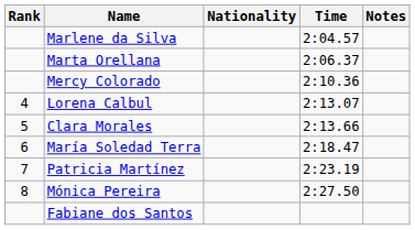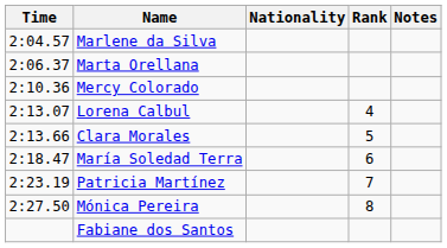 <table class="wikitable sortable" style="text-align:center">
 <tr>
-<th>Rank</th>
+<th>Time</th>
 <th>Name</th>
 <th>Nationality</th>
-<th>Time</th>
+<th>Rank</th>
 <th>Notes</th>
 </tr>
 <tr>
-<td></td>
+<td>2:04.57</td>
 <td align=left><a href='#'>Marlene da Silva</a></td>
 <td align=left></td>
-<td>2:04.57</td>
+<td></td>
 <td></td>
 </tr>
 <tr>
-<td></td>
+<td>2:06.37</td>
 <td align=left><a href='#'>Marta Orellana</a></td>
 <td align=left></td>
-<td>2:06.37</td>
+<td></td>
 <td></td>
 </tr>
 <tr>
-<td></td>
+<td>2:10.36</td>
 <td align=left><a href='#'>Mercy Colorado</a></td>
 <td align=left></td>
-<td>2:10.36</td>
+<td></td>
 <td></td>
 </tr>
 <tr>
-<td>4</td>
+<td>2:13.07</td>
 <td align=left><a href='#'>Lorena Calbul</a></td>
 <td align=left></td>
-<td>2:13.07</td>
+<td>4</td>
 <td></td>
 </tr>
 <tr>
-<td>5</td>
+<td>2:13.66</td>
 <td align=left><a href='#'>Clara Morales</a></td>
 <td align=left></td>
-<td>2:13.66</td>
+<td>5</td>
 <td></td>
 </tr>
 <tr>
-<td>6</td>
+<td>2:18.47</td>
 <td align=left><a href='#'>María Soledad Terra</a></td>
 <td align=left></td>
-<td>2:18.47</td>
+<td>6</td>
 <td></td>
 </tr>
 <tr>
-<td>7</td>
+<td>2:23.19</td>
 <td align=left><a href='#'>Patricia Martínez</a></td>
 <td align=left></td>
-<td>2:23.19</td>
+<td>7</td>
 <td></td>
 </tr>
 <tr>
-<td>8</td>
+<td>2:27.50</td>
 <td align=left><a href='#'>Mónica Pereira</a></td>
 <td align=left></td>
-<td>2:27.50</td>
+<td>8</td>
 <td></td>
 </tr>
 <tr>
 <td></td>
 <td align=left><a href='#'>Fabiane dos Santos</a></td>
 <td align=left></td>
 <td></td>
 <td></td>
 </tr>
 </table>
